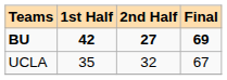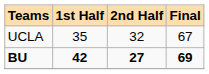 <table class="wikitable" align=right>
 <tr bgcolor=#ffdead align=center>
 <td><strong>Teams</strong></td>
 <td><strong>1st Half</strong></td>
 <td><strong>2nd Half</strong></td>
 <td><strong>Final</strong></td>
 </tr>
 <tr>
+<td>UCLA</td>
+<td align=center>35</td>
+<td align=center>32</td>
+<td align=center>67</td>
+</tr>
+<tr>
 <td><strong>BU</strong></td>
 <td align=center><strong>42</strong></td>
 <td align=center><strong>27</strong></td>
 <td align=center><strong>69</strong></td>
 </tr>
 <tr>
-<td>UCLA</td>
-<td align=center>35</td>
-<td align=center>32</td>
-<td align=center>67</td>
-</tr>
-<tr>
 </tr>
 </table>
